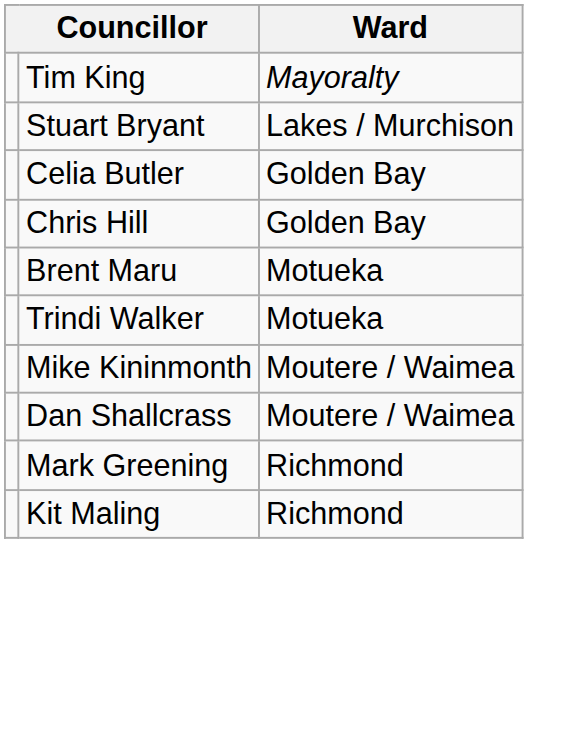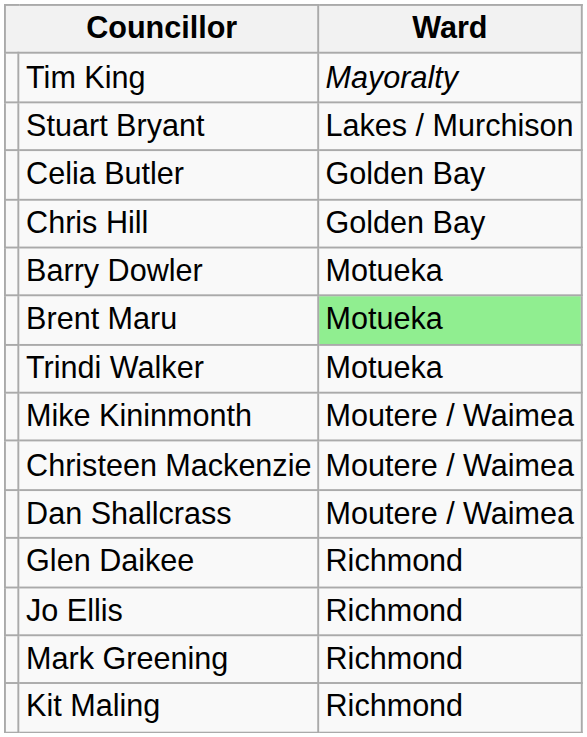 <table class="wikitable">
 <tr>
 <th colspan="2">Councillor</th>
 <th>Ward</th>
 </tr>
 <tr>
 <td></td>
 <td>Tim King</td>
 <td><em>Mayoralty</em></td>
 </tr>
 <tr>
 <td></td>
 <td>Stuart Bryant</td>
 <td>Lakes / Murchison</td>
 </tr>
 <tr>
 <td></td>
 <td>Celia Butler</td>
 <td>Golden Bay</td>
 </tr>
 <tr>
 <td></td>
 <td>Chris Hill</td>
 <td>Golden Bay</td>
 </tr>
 <tr>
 <td></td>
+<td>Barry Dowler</td>
+<td>Motueka</td>
+</tr>
+<tr>
+<td></td>
 <td>Brent Maru</td>
-<td>Motueka</td>
+<td style="background: lightgreen;">Motueka</td>
 </tr>
 <tr>
 <td></td>
 <td>Trindi Walker</td>
 <td>Motueka</td>
 </tr>
 <tr>
 <td></td>
 <td>Mike Kininmonth</td>
 <td>Moutere / Waimea</td>
 </tr>
 <tr>
 <td></td>
+<td>Christeen Mackenzie</td>
+<td>Moutere / Waimea</td>
+</tr>
+<tr>
+<td></td>
 <td>Dan Shallcrass</td>
 <td>Moutere / Waimea</td>
+</tr>
+<tr>
+<td></td>
+<td>Glen Daikee</td>
+<td>Richmond</td>
+</tr>
+<tr>
+<td></td>
+<td>Jo Ellis</td>
+<td>Richmond</td>
 </tr>
 <tr>
 <td></td>
 <td>Mark Greening</td>
 <td>Richmond</td>
 </tr>
 <tr>
 <td></td>
 <td>Kit Maling</td>
 <td>Richmond</td>
 </tr>
 </table>
